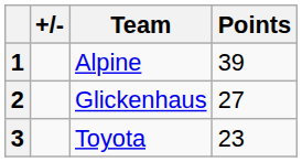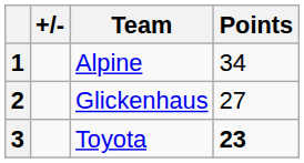 <table class="wikitable" style="font-size:95%;">
 <tr>
 <th scope="col"></th>
 <th scope="col">+/-</th>
 <th scope="col">Team</th>
 <th scope="col">Points</th>
 </tr>
 <tr>
 <th align="center">1</th>
 <td align="left"></td>
 <td> <a href='#'>Alpine</a></td>
-<td>39</td>
+<td>34</td>
 </tr>
 <tr>
 <th align="center">2</th>
 <td align="left"></td>
 <td> <a href='#'>Glickenhaus</a></td>
 <td>27</td>
 </tr>
 <tr>
 <th align="center">3</th>
 <td align="left"></td>
 <td> <a href='#'>Toyota</a></td>
-<td>23</td>
+<td><strong>23</strong></td>
 </tr>
 </table>
